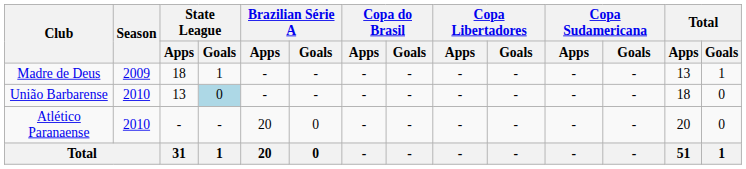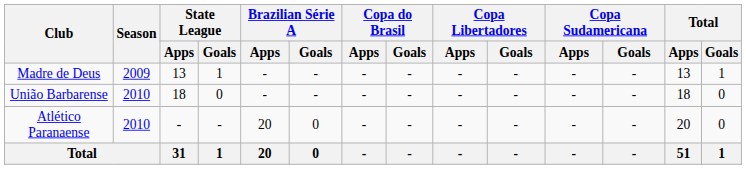 <table class="wikitable" style="text-align: center;">
 <tr>
 <th rowspan="2">Club</th>
 <th rowspan="2">Season</th>
 <th colspan="2">State League</th>
 <th colspan="2"><a href='#'>Brazilian Série A</a></th>
 <th colspan="2"><a href='#'>Copa do Brasil</a></th>
 <th colspan="2"><a href='#'>Copa Libertadores</a></th>
 <th colspan="2"><a href='#'>Copa Sudamericana</a></th>
 <th colspan="2">Total</th>
 </tr>
 <tr>
 <th>Apps</th>
 <th>Goals</th>
 <th>Apps</th>
 <th>Goals</th>
 <th>Apps</th>
 <th>Goals</th>
 <th>Apps</th>
 <th>Goals</th>
 <th>Apps</th>
 <th>Goals</th>
 <th>Apps</th>
 <th>Goals</th>
 </tr>
 <tr>
 <td rowspan="1" valign="center"><a href='#'>Madre de Deus</a></td>
 <td><a href='#'>2009</a></td>
-<td>18</td>
+<td>13</td>
 <td>1</td>
 <td>-</td>
 <td>-</td>
 <td>-</td>
 <td>-</td>
 <td>-</td>
 <td>-</td>
 <td>-</td>
 <td>-</td>
 <td>13</td>
 <td>1</td>
 </tr>
 <tr>
 <td rowspan="1" valign="center"><a href='#'>União Barbarense</a></td>
 <td><a href='#'>2010</a></td>
-<td>13</td>
-<td style="background: lightblue;">0</td>
+<td>18</td>
+<td>0</td>
 <td>-</td>
 <td>-</td>
 <td>-</td>
 <td>-</td>
 <td>-</td>
 <td>-</td>
 <td>-</td>
 <td>-</td>
 <td>18</td>
 <td>0</td>
 </tr>
 <tr>
 <td rowspan="1" valign="center"><a href='#'>Atlético Paranaense</a></td>
 <td><a href='#'>2010</a></td>
 <td>-</td>
 <td>-</td>
 <td>20</td>
 <td>0</td>
 <td>-</td>
 <td>-</td>
 <td>-</td>
 <td>-</td>
 <td>-</td>
 <td>-</td>
 <td>20</td>
 <td>0</td>
 </tr>
 <tr>
 <th colspan="2"><strong>Total</strong></th>
 <th>31</th>
 <th>1</th>
 <th>20</th>
 <th>0</th>
 <th>-</th>
 <th>-</th>
 <th>-</th>
 <th>-</th>
 <th>-</th>
 <th>-</th>
 <th>51</th>
 <th>1</th>
 </tr>
 </table>
